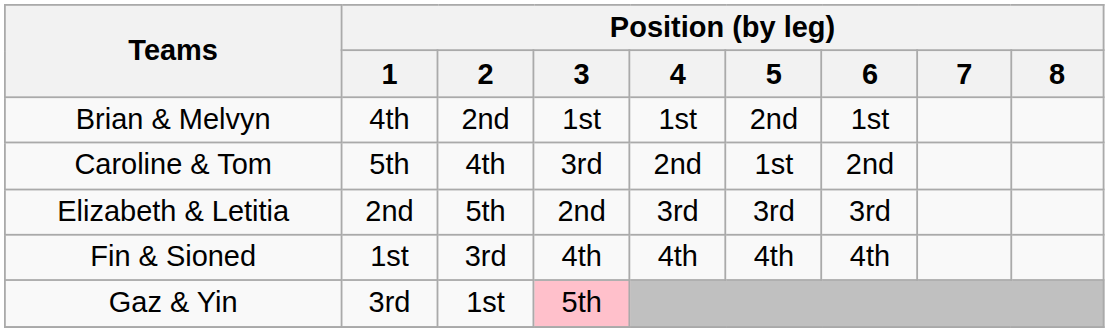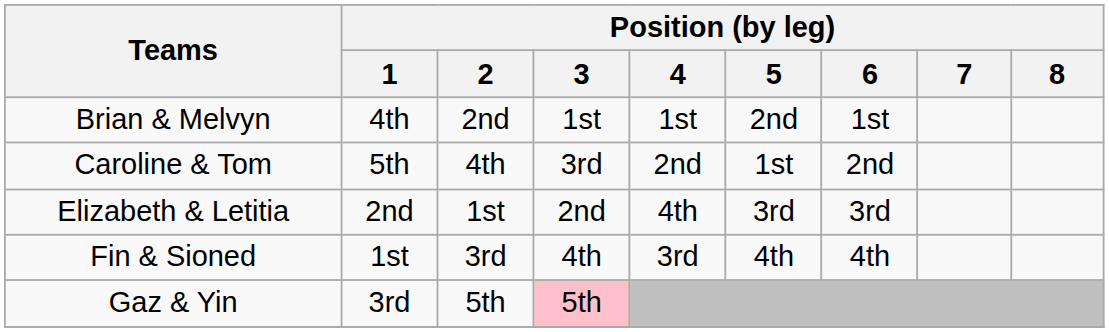 <table class="wikitable" style="text-align:center">
 <tr>
 <th rowspan="2">Teams</th>
 <th colspan="8">Position (by leg)</th>
 </tr>
 <tr>
 <th style="width:3em">1</th>
 <th style="width:3em">2</th>
 <th style="width:3em">3</th>
 <th style="width:3em">4</th>
 <th style="width:3em">5</th>
 <th style="width:3em">6</th>
 <th style="width:3em">7</th>
 <th style="width:3em">8</th>
 </tr>
 <tr>
 <td style="width:12em">Brian & Melvyn</td>
 <td>4th</td>
 <td>2nd</td>
 <td>1st</td>
 <td>1st</td>
 <td>2nd</td>
 <td>1st</td>
 <td></td>
 <td></td>
 </tr>
 <tr>
 <td style="width:12em">Caroline & Tom</td>
 <td>5th</td>
 <td>4th</td>
 <td>3rd</td>
 <td>2nd</td>
 <td>1st</td>
 <td>2nd</td>
 <td></td>
 <td></td>
 </tr>
 <tr>
 <td style="width:12em">Elizabeth & Letitia</td>
 <td>2nd</td>
-<td>5th</td>
+<td>1st</td>
 <td>2nd</td>
-<td>3rd</td>
+<td>4th</td>
 <td>3rd</td>
 <td>3rd</td>
 <td></td>
 <td></td>
 </tr>
 <tr>
 <td style="width:12em">Fin & Sioned</td>
 <td>1st</td>
 <td>3rd</td>
 <td>4th</td>
-<td>4th</td>
+<td>3rd</td>
 <td>4th</td>
 <td>4th</td>
 <td></td>
 <td></td>
 </tr>
 <tr>
 <td style="width:12em">Gaz & Yin</td>
 <td>3rd</td>
-<td>1st</td>
+<td>5th</td>
 <td style=background:pink>5th</td>
 <td colspan=5 style=background:silver></td>
 </tr>
 <tr>
 </tr>
 </table>
